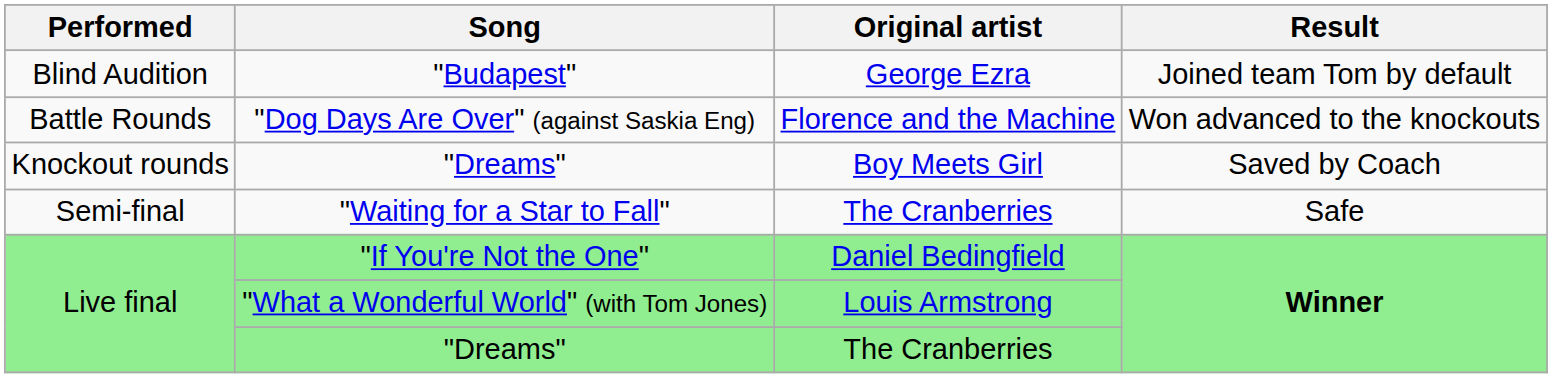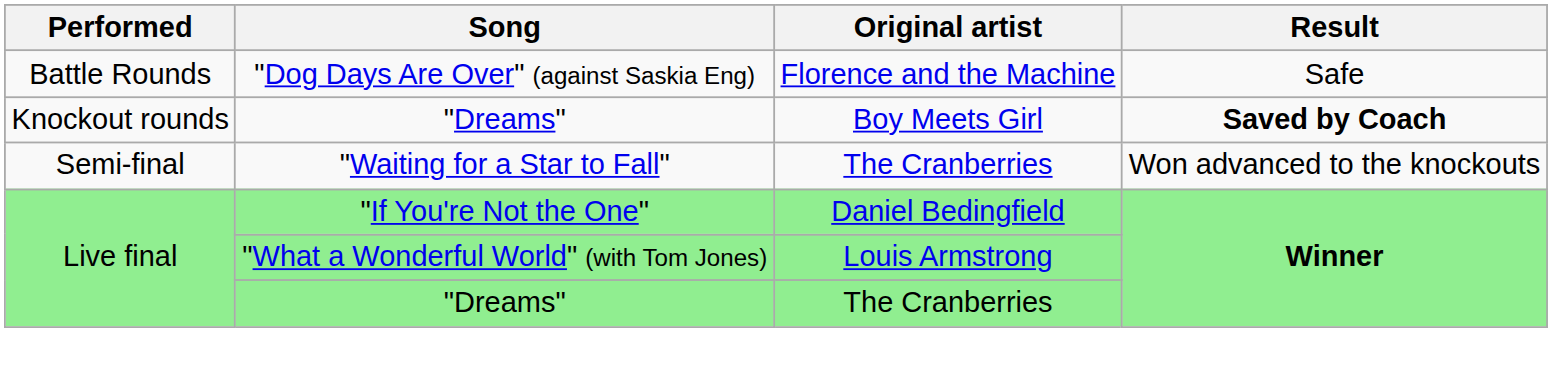 <table class="wikitable plainrowheaders" style="text-align:center;">
 <tr>
 <th scope="col">Performed</th>
 <th scope="col">Song</th>
 <th scope="col">Original artist</th>
 <th scope="col">Result</th>
 </tr>
 <tr>
-<td>Blind Audition</td>
-<td>"<a href='#'>Budapest</a>"</td>
-<td><a href='#'>George Ezra</a></td>
-<td>Joined team Tom by default</td>
-</tr>
-<tr>
 <td>Battle Rounds</td>
 <td>"<a href='#'>Dog Days Are Over</a>" <small>(against Saskia Eng)</small></td>
 <td><a href='#'>Florence and the Machine</a></td>
-<td>Won advanced to the knockouts</td>
+<td>Safe</td>
 </tr>
 <tr>
 <td>Knockout rounds</td>
 <td>"<a href='#'>Dreams</a>"</td>
 <td><a href='#'>Boy Meets Girl</a></td>
-<td>Saved by Coach</td>
+<td><strong>Saved by Coach</strong></td>
 </tr>
 <tr>
 <td>Semi-final</td>
 <td>"<a href='#'>Waiting for a Star to Fall</a>"</td>
 <td><a href='#'>The Cranberries</a></td>
-<td>Safe</td>
+<td>Won advanced to the knockouts</td>
 </tr>
 <tr style="background:lightgreen;">
 <td rowspan="3">Live final</td>
 <td>"<a href='#'>If You're Not the One</a>"</td>
 <td><a href='#'>Daniel Bedingfield</a></td>
 <td rowspan="3"><strong>Winner</strong></td>
 </tr>
 <tr style="background:lightgreen;">
 <td>"<a href='#'>What a Wonderful World</a>" <small>(with Tom Jones)</small></td>
 <td><a href='#'>Louis Armstrong</a></td>
 </tr>
 <tr style="background:lightgreen;">
 <td>"Dreams"</td>
 <td>The Cranberries</td>
 </tr>
 </table>
